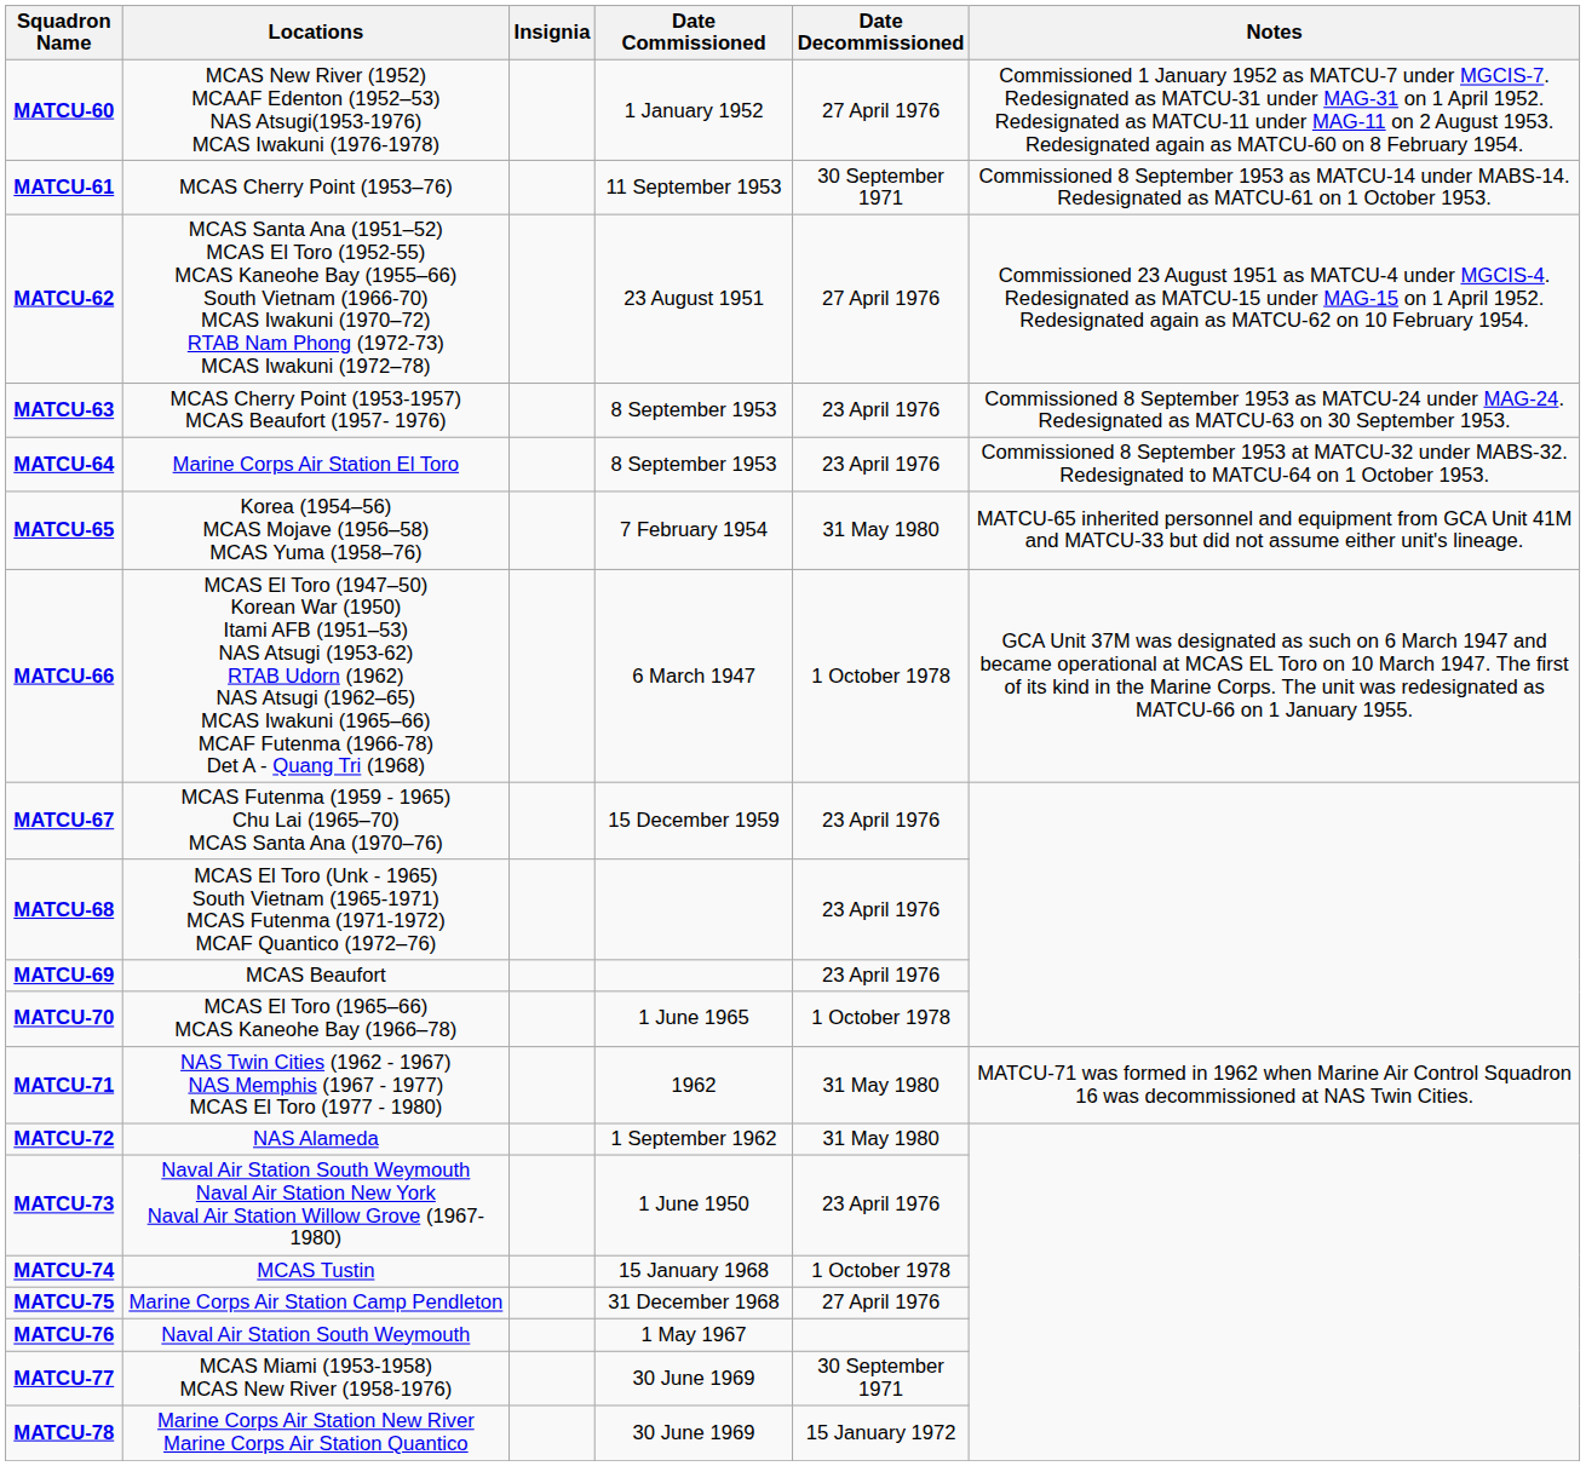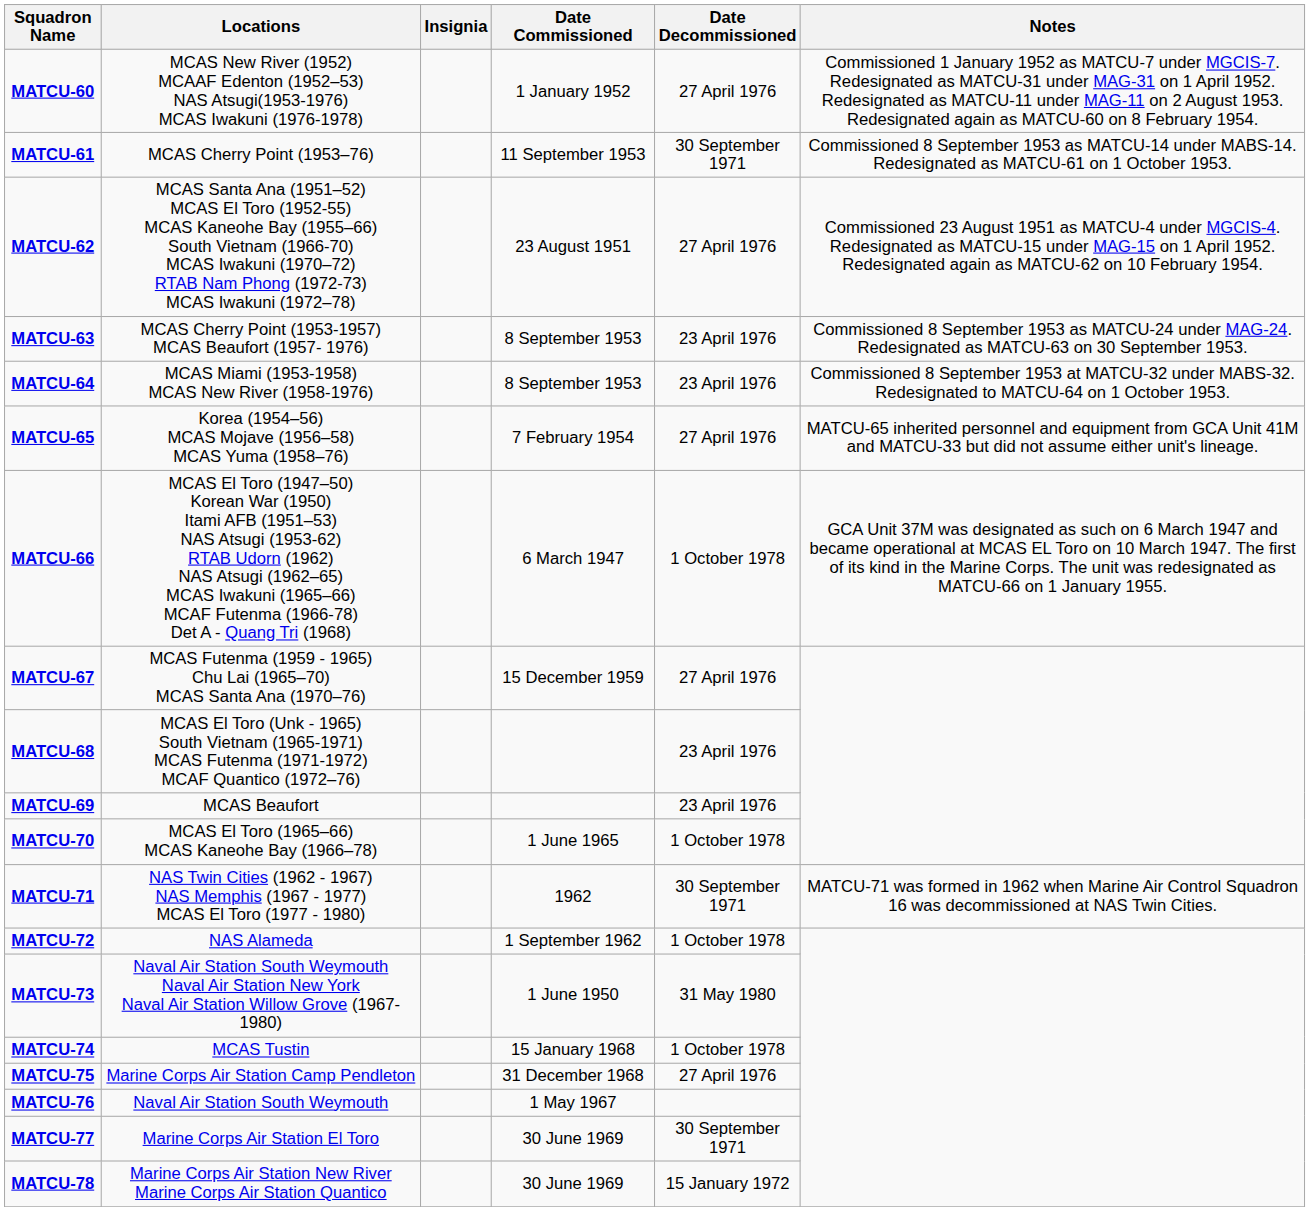 <table class="wikitable" style="text-align:center;width: 99%;">
 <tr bgcolor="#CCCCCC">
 <th>Squadron Name</th>
 <th width=300pt>Locations</th>
 <th>Insignia</th>
 <th width=150pt>Date Commissioned</th>
 <th width=100pt>Date Decommissioned</th>
 <th>Notes</th>
 </tr>
 <tr>
 <td><strong><a href='#'>MATCU-60</a></strong></td>
 <td>MCAS New River (1952)<br>MCAAF Edenton (1952–53)<br>NAS Atsugi(1953-1976)<br>MCAS Iwakuni (1976-1978)</td>
 <td></td>
 <td>1 January 1952</td>
 <td>27 April 1976</td>
 <td>Commissioned 1 January 1952 as MATCU-7 under <a href='#'>MGCIS-7</a>. Redesignated as MATCU-31 under <a href='#'>MAG-31</a> on 1 April 1952. Redesignated as MATCU-11 under <a href='#'>MAG-11</a> on 2 August 1953. Redesignated again as MATCU-60 on 8 February 1954.</td>
 </tr>
 <tr>
 <td><strong><a href='#'>MATCU-61</a></strong></td>
 <td>MCAS Cherry Point (1953–76)</td>
 <td></td>
 <td>11 September 1953</td>
 <td>30 September 1971</td>
 <td>Commissioned 8 September 1953 as MATCU-14 under MABS-14.  Redesignated as MATCU-61 on 1 October 1953.</td>
 </tr>
 <tr>
 <td><strong><a href='#'>MATCU-62</a></strong></td>
 <td>MCAS Santa Ana (1951–52)<br>MCAS El Toro (1952-55)<br>MCAS Kaneohe Bay (1955–66)<br>South Vietnam (1966-70)<br>MCAS Iwakuni (1970–72)<br><a href='#'>RTAB Nam Phong</a> (1972-73)<br>MCAS Iwakuni (1972–78)</td>
 <td></td>
 <td>23 August 1951</td>
 <td>27 April 1976</td>
 <td>Commissioned 23 August 1951 as MATCU-4 under <a href='#'>MGCIS-4</a>.  Redesignated as MATCU-15 under <a href='#'>MAG-15</a> on 1 April 1952.  Redesignated again as MATCU-62 on 10 February 1954.</td>
 </tr>
 <tr>
 <td><strong><a href='#'>MATCU-63</a></strong></td>
 <td>MCAS Cherry Point (1953-1957)<br>MCAS Beaufort (1957- 1976)</td>
 <td></td>
 <td>8 September 1953</td>
 <td>23 April 1976</td>
 <td>Commissioned 8 September 1953 as MATCU-24 under <a href='#'>MAG-24</a>.  Redesignated as MATCU-63 on 30 September 1953.</td>
 </tr>
 <tr>
 <td><strong><a href='#'>MATCU-64</a></strong></td>
-<td><a href='#'>Marine Corps Air Station El Toro</a></td>
+<td>MCAS Miami (1953-1958)<br>MCAS New River (1958-1976)</td>
 <td></td>
 <td>8 September 1953</td>
 <td>23 April 1976</td>
 <td>Commissioned 8 September 1953 at MATCU-32 under MABS-32.  Redesignated to MATCU-64 on 1 October 1953.</td>
 </tr>
 <tr>
 <td><strong><a href='#'>MATCU-65</a></strong></td>
 <td>Korea (1954–56)<br>MCAS Mojave (1956–58)<br>MCAS Yuma (1958–76)</td>
 <td></td>
 <td>7 February 1954</td>
-<td>31 May 1980</td>
+<td>27 April 1976</td>
 <td>MATCU-65 inherited personnel and equipment from GCA Unit 41M and MATCU-33 but did not assume either unit's lineage.</td>
 </tr>
 <tr>
 <td><strong><a href='#'>MATCU-66</a></strong></td>
 <td>MCAS El Toro (1947–50)<br>Korean War (1950)<br>Itami AFB (1951–53)<br>NAS Atsugi (1953-62)<br><a href='#'>RTAB Udorn</a> (1962)<br>NAS Atsugi (1962–65)<br>MCAS Iwakuni (1965–66)<br>MCAF Futenma (1966-78)<br>Det A - <a href='#'>Quang Tri</a> (1968)</td>
 <td></td>
 <td>6 March 1947</td>
 <td>1 October 1978</td>
 <td>GCA Unit 37M was designated as such on 6 March 1947 and became operational at MCAS EL Toro on 10 March 1947.  The first of its kind in the Marine Corps.  The unit was redesignated as MATCU-66 on 1 January 1955.</td>
 </tr>
 <tr>
 <td><strong><a href='#'>MATCU-67</a></strong></td>
 <td>MCAS Futenma (1959 - 1965)<br>Chu Lai (1965–70)<br> MCAS Santa Ana (1970–76)</td>
 <td></td>
 <td>15 December 1959</td>
-<td>23 April 1976</td>
+<td>27 April 1976</td>
 </tr>
 <tr>
 <td><strong><a href='#'>MATCU-68</a></strong></td>
 <td>MCAS El Toro (Unk - 1965)<br>South Vietnam (1965-1971)<br>MCAS Futenma (1971-1972)<br>MCAF Quantico (1972–76)</td>
 <td></td>
 <td></td>
 <td>23 April 1976</td>
 </tr>
 <tr>
 <td><strong><a href='#'>MATCU-69</a></strong></td>
 <td>MCAS Beaufort</td>
 <td></td>
 <td></td>
 <td>23 April 1976</td>
 </tr>
 <tr>
 <td><strong><a href='#'>MATCU-70</a></strong></td>
 <td>MCAS El Toro (1965–66)<br>MCAS Kaneohe Bay (1966–78)</td>
 <td></td>
 <td>1 June 1965</td>
 <td>1 October 1978</td>
 </tr>
 <tr>
 <td><strong><a href='#'>MATCU-71</a></strong></td>
 <td><a href='#'>NAS Twin Cities</a> (1962 - 1967)<br><a href='#'>NAS Memphis</a> (1967 - 1977)<br>MCAS El Toro (1977 - 1980)</td>
 <td></td>
 <td>1962</td>
-<td>31 May 1980</td>
+<td>30 September 1971</td>
 <td>MATCU-71 was formed in 1962 when Marine Air Control Squadron 16 was decommissioned at NAS Twin Cities.</td>
 </tr>
 <tr>
 <td><strong><a href='#'>MATCU-72</a></strong></td>
 <td><a href='#'>NAS Alameda</a></td>
 <td></td>
 <td>1 September 1962</td>
-<td>31 May 1980</td>
+<td>1 October 1978</td>
 </tr>
 <tr>
 <td><strong><a href='#'>MATCU-73</a></strong></td>
 <td><a href='#'>Naval Air Station South Weymouth</a><br><a href='#'>Naval Air Station New York</a><br><a href='#'>Naval Air Station Willow Grove</a> (1967-1980)</td>
 <td></td>
 <td>1 June 1950</td>
-<td>23 April 1976</td>
+<td>31 May 1980</td>
 </tr>
 <tr>
 <td><strong><a href='#'>MATCU-74</a></strong></td>
 <td><a href='#'>MCAS Tustin</a></td>
 <td></td>
 <td>15 January 1968</td>
 <td>1 October 1978</td>
 </tr>
 <tr>
 <td><strong><a href='#'>MATCU-75</a></strong></td>
 <td><a href='#'>Marine Corps Air Station Camp Pendleton</a></td>
 <td></td>
 <td>31 December 1968</td>
 <td>27 April 1976</td>
 </tr>
 <tr>
 <td><strong><a href='#'>MATCU-76</a></strong></td>
 <td><a href='#'>Naval Air Station South Weymouth</a></td>
 <td></td>
 <td>1 May 1967</td>
 <td></td>
 </tr>
 <tr>
 <td><strong><a href='#'>MATCU-77</a></strong></td>
-<td>MCAS Miami (1953-1958)<br>MCAS New River (1958-1976)</td>
+<td><a href='#'>Marine Corps Air Station El Toro</a></td>
 <td></td>
 <td>30 June 1969</td>
 <td>30 September 1971</td>
 </tr>
 <tr>
 <td><strong><a href='#'>MATCU-78</a></strong></td>
 <td><a href='#'>Marine Corps Air Station New River</a><br><a href='#'>Marine Corps Air Station Quantico</a></td>
 <td></td>
 <td>30 June 1969</td>
 <td>15 January 1972</td>
 </tr>
 </table>
